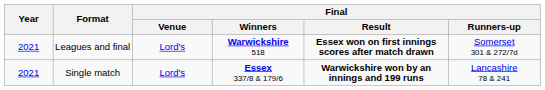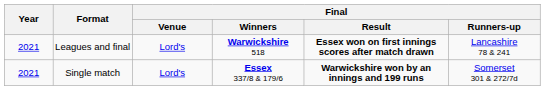 <table class="wikitable" style="font-size:90%; text-align: center;">
 <tr>
 <th rowspan="2" scope="col" style="width:4.9em; padding:1px;">Year</th>
 <th rowspan="2">Format</th>
 <th colspan="4">Final</th>
 </tr>
 <tr>
 <th scope="col" style="width:8.2em; padding:1px;">Venue</th>
 <th style="width:9.2em;">Winners</th>
 <th style="width:14.7em;">Result</th>
 <th style="width:9.2em;">Runners-up</th>
 </tr>
 <tr>
 <td><a href='#'>2021</a></td>
 <td>Leagues and final</td>
 <td><a href='#'>Lord's</a></td>
 <td><strong><a href='#'>Warwickshire</a></strong><br><small>518</small></td>
 <td><strong>Essex won on first innings scores after match drawn</strong> <br></td>
-<td><a href='#'>Somerset</a><br><small>301 & 272/7d</small></td>
+<td><a href='#'>Lancashire</a><br><small>78 & 241</small></td>
 </tr>
 <tr>
 <td><a href='#'>2021</a></td>
 <td>Single match</td>
 <td><a href='#'>Lord's</a></td>
 <td><strong><a href='#'>Essex</a></strong><br><small>337/8 & 179/6</small></td>
 <td><strong>Warwickshire won by an innings and 199 runs</strong> <br></td>
-<td><a href='#'>Lancashire</a><br><small>78 & 241</small></td>
+<td><a href='#'>Somerset</a><br><small>301 & 272/7d</small></td>
 </tr>
 </table>
